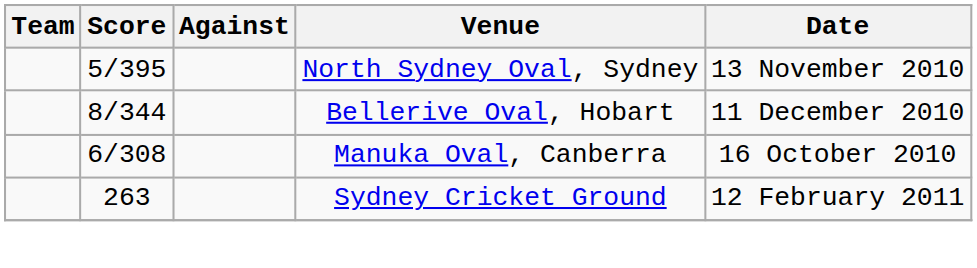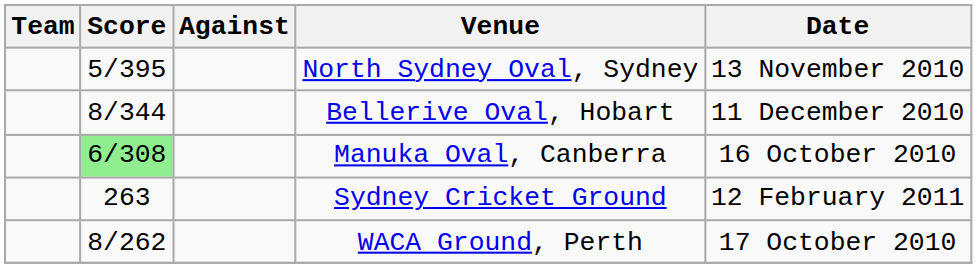 <table class="wikitable sortable" style="text-align:center">
 <tr>
 <th class="unsortable">Team</th>
 <th>Score</th>
 <th>Against</th>
 <th>Venue</th>
 <th>Date</th>
 </tr>
 <tr>
 <td style="text-align:left;"></td>
 <td>5/395</td>
 <td style="text-align:left;"></td>
 <td><a href='#'>North Sydney Oval</a>, Sydney</td>
 <td>13 November 2010</td>
 </tr>
 <tr>
 <td style="text-align:left;"></td>
 <td>8/344</td>
 <td style="text-align:left;"></td>
 <td><a href='#'>Bellerive Oval</a>, Hobart</td>
 <td>11 December 2010</td>
 </tr>
 <tr>
 <td style="text-align:left;"></td>
-<td>6/308</td>
+<td style="background: lightgreen;">6/308</td>
 <td style="text-align:left;"></td>
 <td><a href='#'>Manuka Oval</a>, Canberra</td>
 <td>16 October 2010</td>
 </tr>
 <tr>
 <td style="text-align:left;"></td>
 <td>263</td>
 <td style="text-align:left;"></td>
 <td><a href='#'>Sydney Cricket Ground</a></td>
 <td>12 February 2011</td>
 </tr>
 <tr>
+<td style="text-align:left;"></td>
+<td>8/262</td>
+<td style="text-align:left;"></td>
+<td><a href='#'>WACA Ground</a>, Perth</td>
+<td>17 October 2010</td>
+</tr>
+<tr>
 </tr>
 </table>
